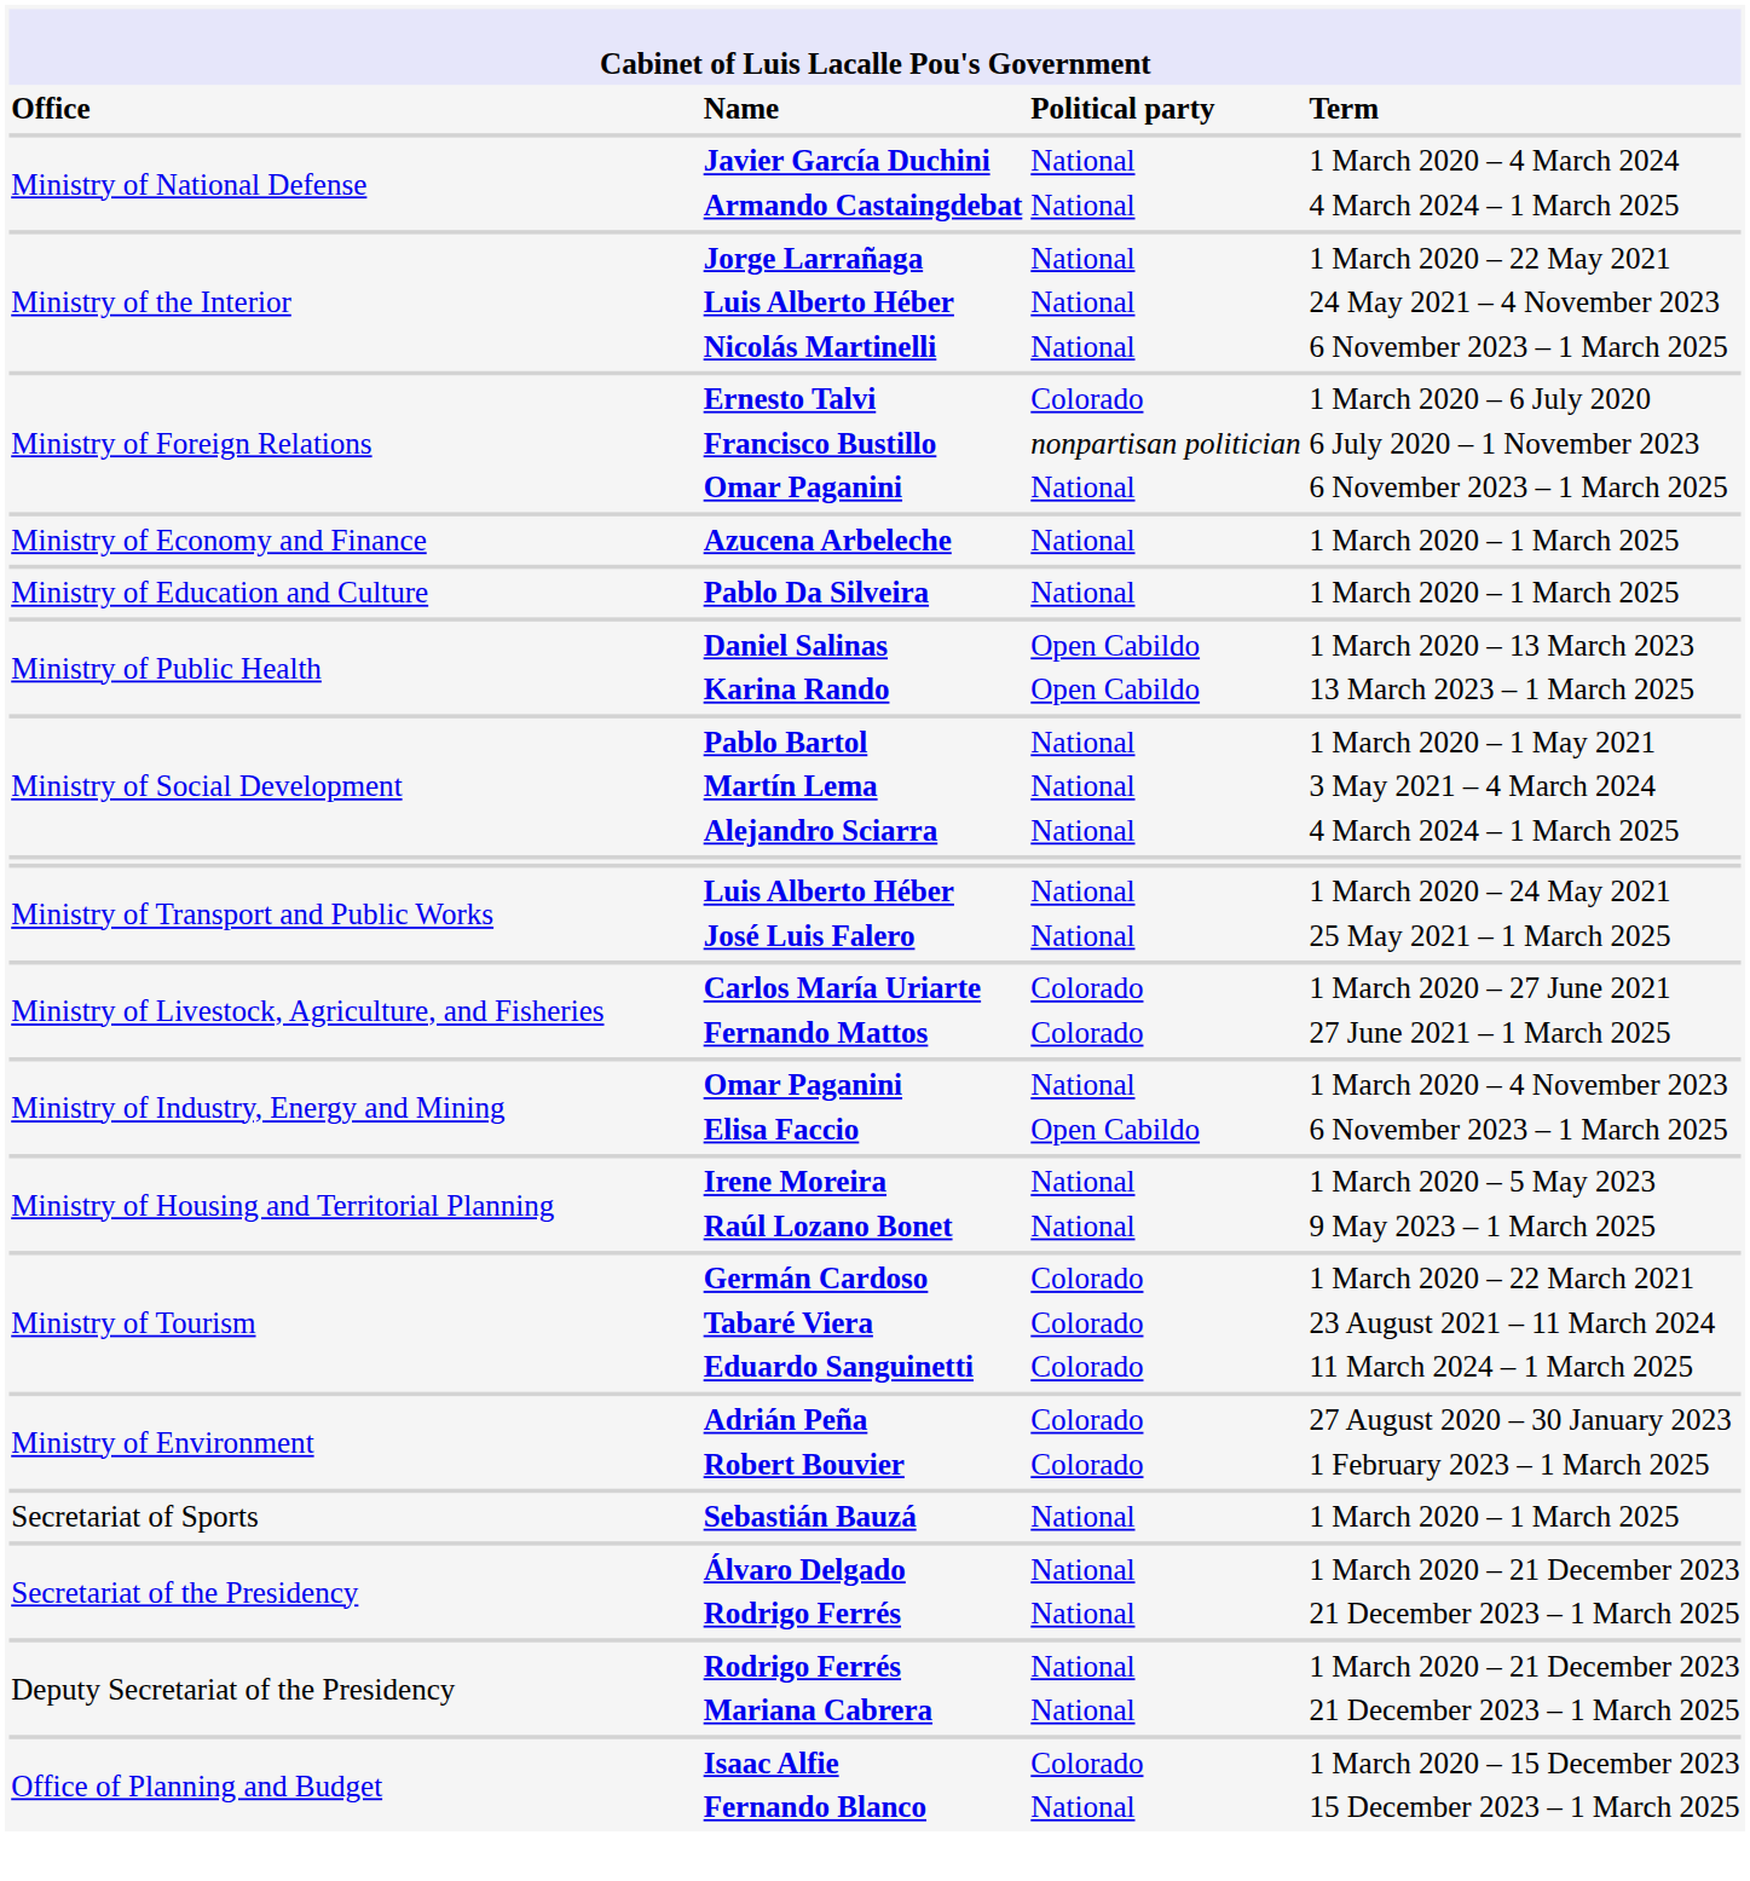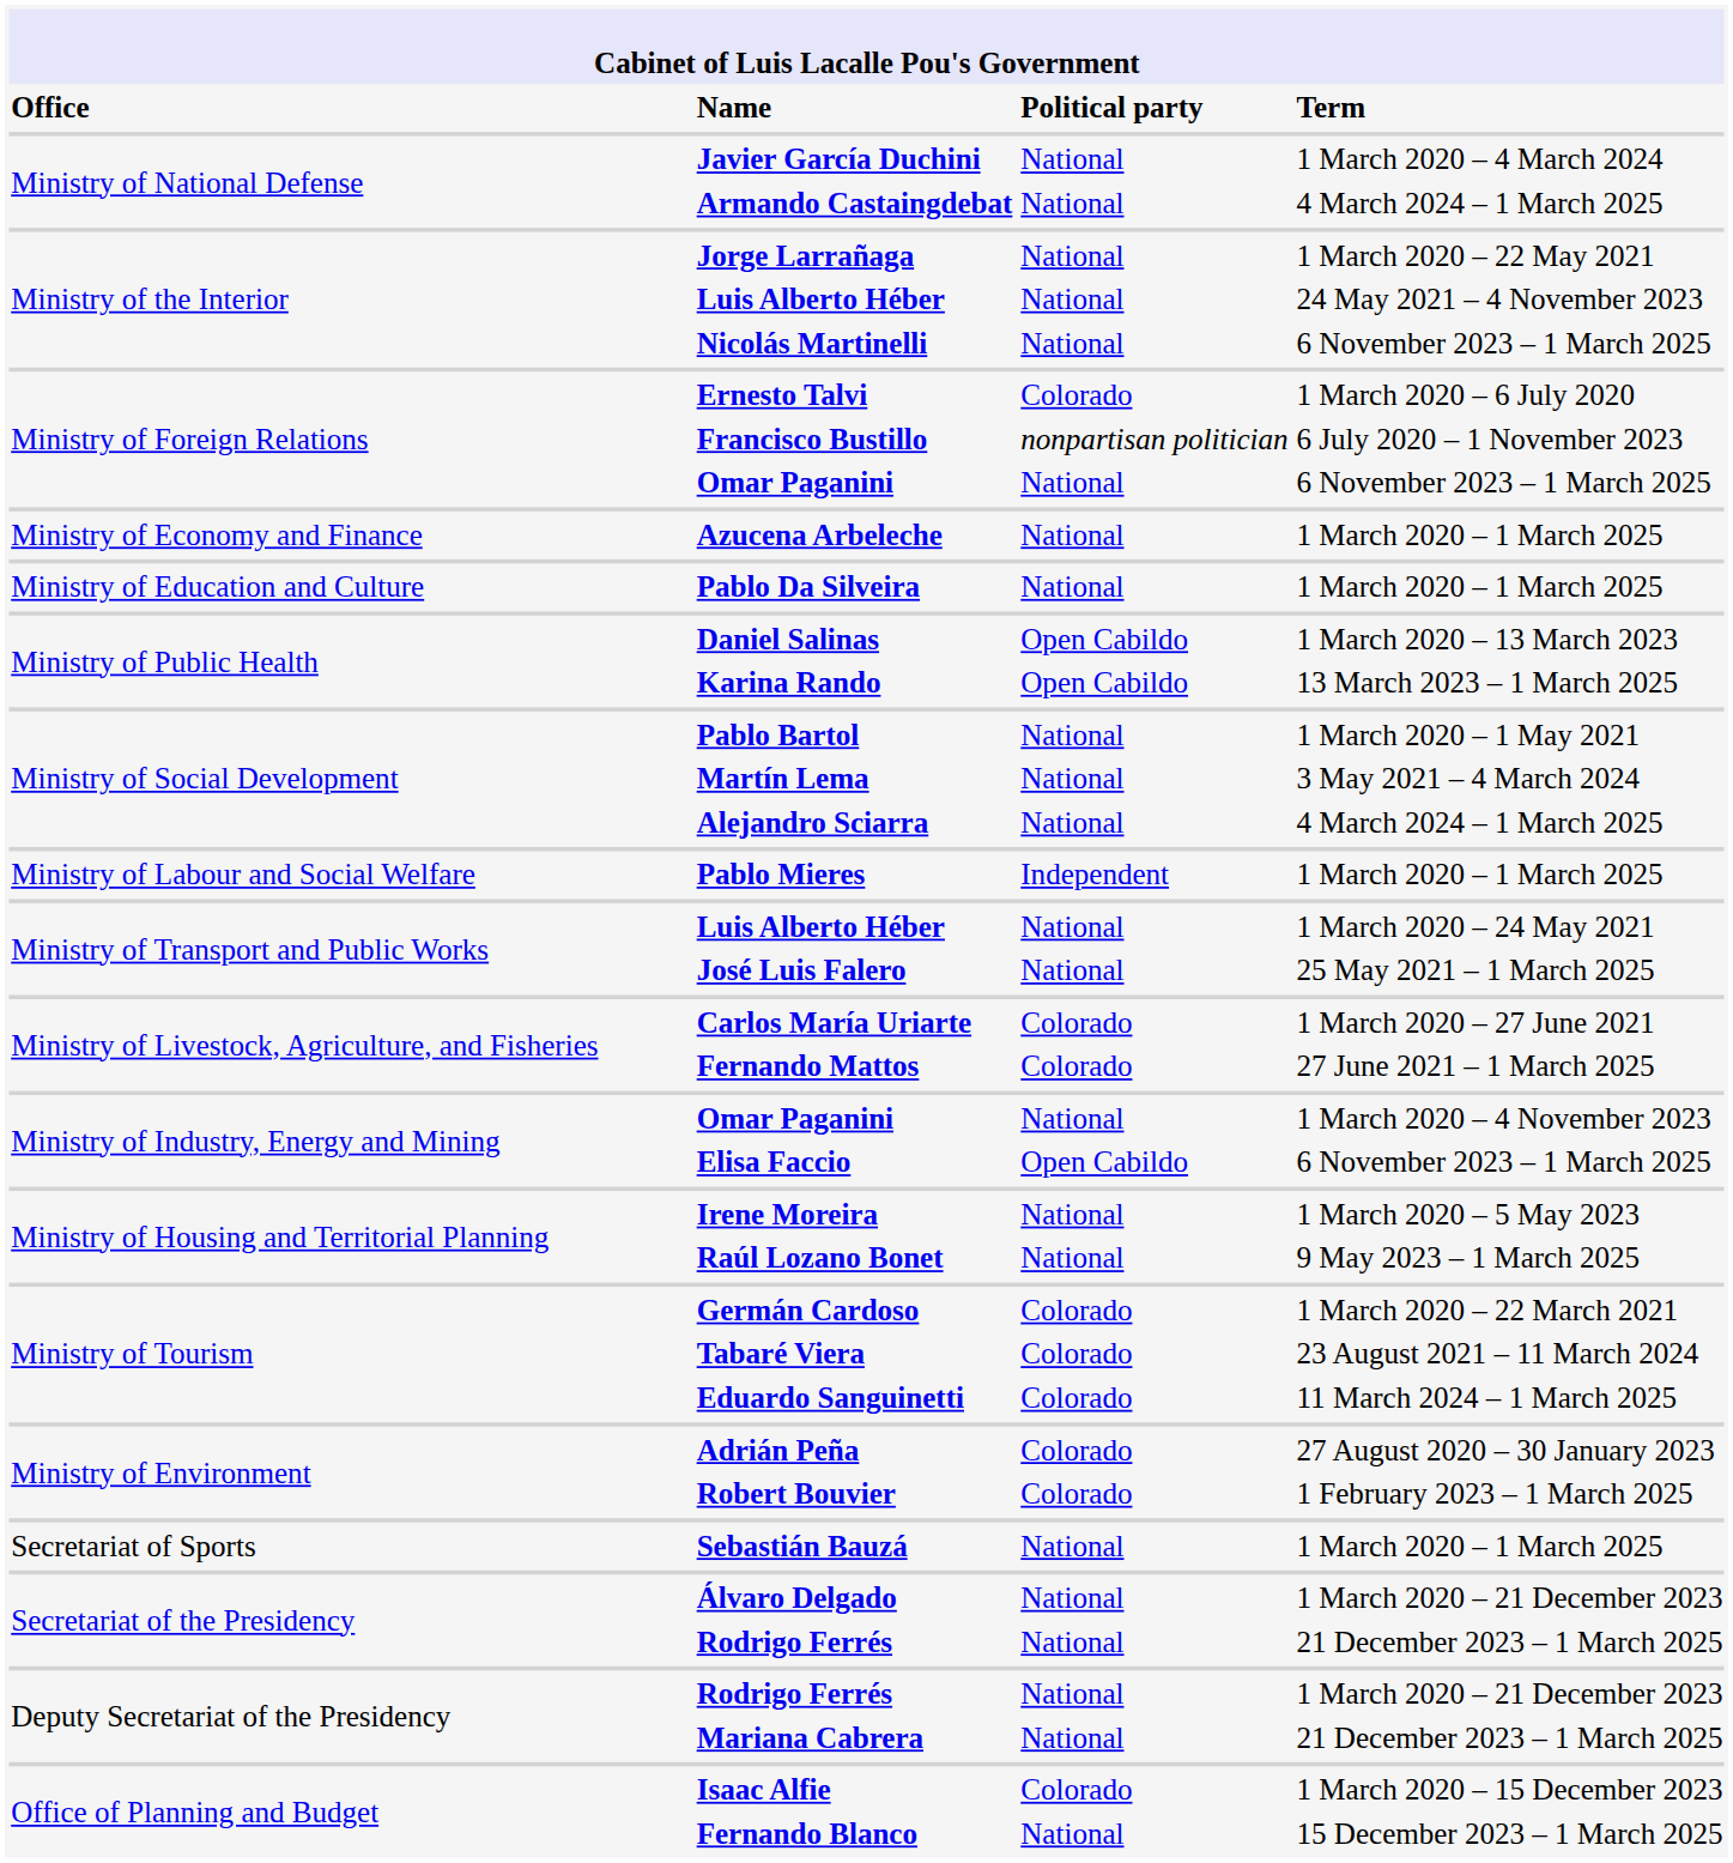 <table class="toccolours" style="float:auto; font-size:90%; max-width:100%; min-width:530px; background:#f5f5f5;">
 <tr>
 <th colspan="4" style="background:lavender;"><div> </div>Cabinet of Luis Lacalle Pou's Government</th>
 </tr>
 <tr style="font-weight:bold;">
 <td style="width:40%;">Office</td>
 <td>Name</td>
 <td>Political party</td>
 <td>Term</td>
 </tr>
 <tr>
 <th colspan="4" style="background:#D3D3D3;"></th>
 </tr>
 <tr>
 <td rowspan="2"><a href='#'>Ministry of National Defense</a></td>
 <td><strong><a href='#'>Javier García Duchini</a></strong></td>
 <td><a href='#'>National</a></td>
 <td>1 March 2020 – 4 March 2024</td>
 </tr>
 <tr>
 <td><strong><a href='#'>Armando Castaingdebat</a></strong></td>
 <td><a href='#'>National</a></td>
 <td>4 March 2024 – 1 March 2025</td>
 </tr>
 <tr>
 <th colspan="4" style="background:#D3D3D3;"></th>
 </tr>
 <tr>
 <td rowspan="3"><a href='#'>Ministry of the Interior</a></td>
 <td><strong><a href='#'>Jorge Larrañaga</a></strong></td>
 <td><a href='#'>National</a></td>
 <td>1 March 2020 – 22 May 2021</td>
 </tr>
 <tr>
 <td><strong><a href='#'>Luis Alberto Héber</a></strong></td>
 <td><a href='#'>National</a></td>
 <td>24 May 2021 – 4 November 2023</td>
 </tr>
 <tr>
 <td><strong><a href='#'>Nicolás Martinelli</a></strong></td>
 <td><a href='#'>National</a></td>
 <td>6 November 2023 – 1 March 2025</td>
 </tr>
 <tr>
 <th colspan="4" style="background:#D3D3D3;"></th>
 </tr>
 <tr>
 <td rowspan="3"><a href='#'>Ministry of Foreign Relations</a></td>
 <td><strong><a href='#'>Ernesto Talvi</a></strong></td>
 <td><a href='#'>Colorado</a></td>
 <td>1 March 2020 – 6 July 2020</td>
 </tr>
 <tr>
 <td><strong><a href='#'>Francisco Bustillo</a></strong></td>
 <td><em>nonpartisan politician</em></td>
 <td>6 July 2020 – 1 November 2023</td>
 </tr>
 <tr>
 <td><strong><a href='#'>Omar Paganini</a></strong></td>
 <td><a href='#'>National</a></td>
 <td>6 November 2023 – 1 March 2025</td>
 </tr>
 <tr>
 <th colspan="4" style="background:#D3D3D3;"></th>
 </tr>
 <tr>
 <td><a href='#'>Ministry of Economy and Finance</a></td>
 <td><strong><a href='#'>Azucena Arbeleche</a></strong></td>
 <td><a href='#'>National</a></td>
 <td>1 March 2020 – 1 March 2025</td>
 </tr>
 <tr>
 <th colspan="4" style="background:#D3D3D3;"></th>
 </tr>
 <tr>
 <td><a href='#'>Ministry of Education and Culture</a></td>
 <td><strong><a href='#'>Pablo Da Silveira</a></strong></td>
 <td><a href='#'>National</a></td>
 <td>1 March 2020 – 1 March 2025</td>
 </tr>
 <tr>
 <th colspan="4" style="background:#D3D3D3;"></th>
 </tr>
 <tr>
 <td rowspan="2"><a href='#'>Ministry of Public Health</a></td>
 <td><strong><a href='#'>Daniel Salinas</a></strong></td>
 <td><a href='#'>Open Cabildo</a></td>
 <td>1 March 2020 – 13 March 2023</td>
 </tr>
 <tr>
 <td><strong><a href='#'>Karina Rando</a></strong></td>
 <td><a href='#'>Open Cabildo</a></td>
 <td>13 March 2023 – 1 March 2025</td>
 </tr>
 <tr>
 <th colspan="4" style="background:#D3D3D3;"></th>
 </tr>
 <tr>
 <td rowspan="3"><a href='#'>Ministry of Social Development</a></td>
 <td><strong><a href='#'>Pablo Bartol</a></strong></td>
 <td><a href='#'>National</a></td>
 <td>1 March 2020 – 1 May 2021</td>
 </tr>
 <tr>
 <td><strong><a href='#'>Martín Lema</a></strong></td>
 <td><a href='#'>National</a></td>
 <td>3 May 2021 – 4 March 2024</td>
 </tr>
 <tr>
 <td><strong><a href='#'>Alejandro Sciarra</a></strong></td>
 <td><a href='#'>National</a></td>
 <td>4 March 2024 – 1 March 2025</td>
 </tr>
 <tr>
 <th colspan="4" style="background:#D3D3D3;"></th>
+</tr>
+<tr>
+<td><a href='#'>Ministry of Labour and Social Welfare</a></td>
+<td><strong><a href='#'>Pablo Mieres</a></strong></td>
+<td><a href='#'>Independent</a></td>
+<td>1 March 2020 – 1 March 2025</td>
 </tr>
 <tr>
 <th colspan="4" style="background:#D3D3D3;"></th>
 </tr>
 <tr>
 <td rowspan="2"><a href='#'>Ministry of Transport and Public Works</a></td>
 <td><strong><a href='#'>Luis Alberto Héber</a></strong></td>
 <td><a href='#'>National</a></td>
 <td>1 March 2020 – 24 May 2021</td>
 </tr>
 <tr>
 <td><strong><a href='#'>José Luis Falero</a></strong></td>
 <td><a href='#'>National</a></td>
 <td>25 May 2021 – 1 March 2025</td>
 </tr>
 <tr>
 <th colspan="4" style="background:#D3D3D3;"></th>
 </tr>
 <tr>
 <td rowspan="2"><a href='#'>Ministry of Livestock, Agriculture, and Fisheries</a></td>
 <td><strong><a href='#'>Carlos María Uriarte</a></strong></td>
 <td><a href='#'>Colorado</a></td>
 <td>1 March 2020 – 27 June 2021</td>
 </tr>
 <tr>
 <td><strong><a href='#'>Fernando Mattos</a></strong></td>
 <td><a href='#'>Colorado</a></td>
 <td>27 June 2021 – 1 March 2025</td>
 </tr>
 <tr>
 <th colspan="4" style="background:#D3D3D3;"></th>
 </tr>
 <tr>
 <td rowspan="2"><a href='#'>Ministry of Industry, Energy and Mining</a></td>
 <td><strong><a href='#'>Omar Paganini</a></strong></td>
 <td><a href='#'>National</a></td>
 <td>1 March 2020 – 4 November 2023</td>
 </tr>
 <tr>
 <td><strong><a href='#'>Elisa Faccio</a></strong></td>
 <td><a href='#'>Open Cabildo</a></td>
 <td>6 November 2023 – 1 March 2025</td>
 </tr>
 <tr>
 <th colspan="4" style="background:#D3D3D3;"></th>
 </tr>
 <tr>
 <td rowspan="2"><a href='#'>Ministry of Housing and Territorial Planning</a></td>
 <td><strong><a href='#'>Irene Moreira</a></strong></td>
 <td><a href='#'>National</a></td>
 <td>1 March 2020 – 5 May 2023</td>
 </tr>
 <tr>
 <td><strong><a href='#'>Raúl Lozano Bonet</a></strong></td>
 <td><a href='#'>National</a></td>
 <td>9 May 2023 – 1 March 2025</td>
 </tr>
 <tr>
 <th colspan="4" style="background:#D3D3D3;"></th>
 </tr>
 <tr>
 <td rowspan="3"><a href='#'>Ministry of Tourism</a></td>
 <td><strong><a href='#'>Germán Cardoso</a></strong></td>
 <td><a href='#'>Colorado</a></td>
 <td>1 March 2020 – 22 March 2021</td>
 </tr>
 <tr>
 <td><strong><a href='#'>Tabaré Viera</a></strong></td>
 <td><a href='#'>Colorado</a></td>
 <td>23 August 2021 – 11 March 2024</td>
 </tr>
 <tr>
 <td><strong><a href='#'>Eduardo Sanguinetti</a></strong></td>
 <td><a href='#'>Colorado</a></td>
 <td>11 March 2024 – 1 March 2025</td>
 </tr>
 <tr>
 <th colspan="4" style="background:#D3D3D3;"></th>
 </tr>
 <tr>
 <td rowspan="2"><a href='#'>Ministry of Environment</a></td>
 <td><strong><a href='#'>Adrián Peña</a></strong></td>
 <td><a href='#'>Colorado</a></td>
 <td>27 August 2020 – 30 January 2023</td>
 </tr>
 <tr>
 <td><strong><a href='#'>Robert Bouvier</a></strong></td>
 <td><a href='#'>Colorado</a></td>
 <td>1 February 2023 – 1 March 2025</td>
 </tr>
 <tr>
 <th colspan="4" style="background:#D3D3D3;"></th>
 </tr>
 <tr>
 <td>Secretariat of Sports</td>
 <td><strong><a href='#'>Sebastián Bauzá</a></strong></td>
 <td><a href='#'>National</a></td>
 <td>1 March 2020 – 1 March 2025</td>
 </tr>
 <tr>
 <th colspan="4" style="background:#D3D3D3;"></th>
 </tr>
 <tr>
 <td rowspan="2"><a href='#'>Secretariat of the Presidency</a></td>
 <td><strong><a href='#'>Álvaro Delgado</a></strong></td>
 <td><a href='#'>National</a></td>
 <td>1 March 2020 – 21 December 2023</td>
 </tr>
 <tr>
 <td><strong><a href='#'>Rodrigo Ferrés</a></strong></td>
 <td><a href='#'>National</a></td>
 <td>21 December 2023 – 1 March 2025</td>
 </tr>
 <tr>
 <th colspan="4" style="background:#D3D3D3;"></th>
 </tr>
 <tr>
 <td rowspan="2">Deputy Secretariat of the Presidency</td>
 <td><strong><a href='#'>Rodrigo Ferrés</a></strong></td>
 <td><a href='#'>National</a></td>
 <td>1 March 2020 – 21 December 2023</td>
 </tr>
 <tr>
 <td><strong><a href='#'>Mariana Cabrera</a></strong></td>
 <td><a href='#'>National</a></td>
 <td>21 December 2023 – 1 March 2025</td>
 </tr>
 <tr>
 <th colspan="4" style="background:#D3D3D3;"></th>
 </tr>
 <tr>
 <td rowspan="2"><a href='#'>Office of Planning and Budget</a></td>
 <td><strong><a href='#'>Isaac Alfie</a></strong></td>
 <td><a href='#'>Colorado</a></td>
 <td>1 March 2020 – 15 December 2023</td>
 </tr>
 <tr>
 <td><a href='#'><strong>Fernando Blanco</strong></a></td>
 <td><a href='#'>National</a></td>
 <td>15 December 2023 – 1 March 2025</td>
 </tr>
 </table>
